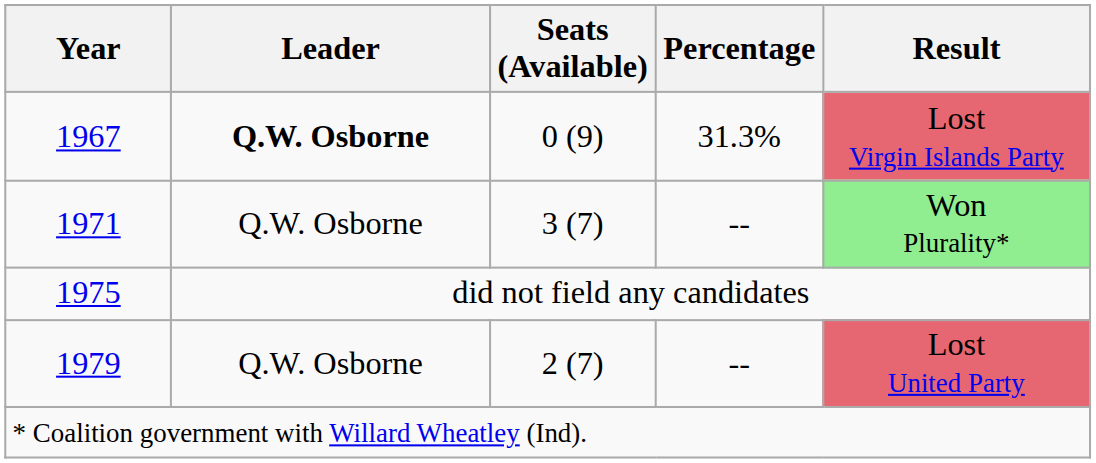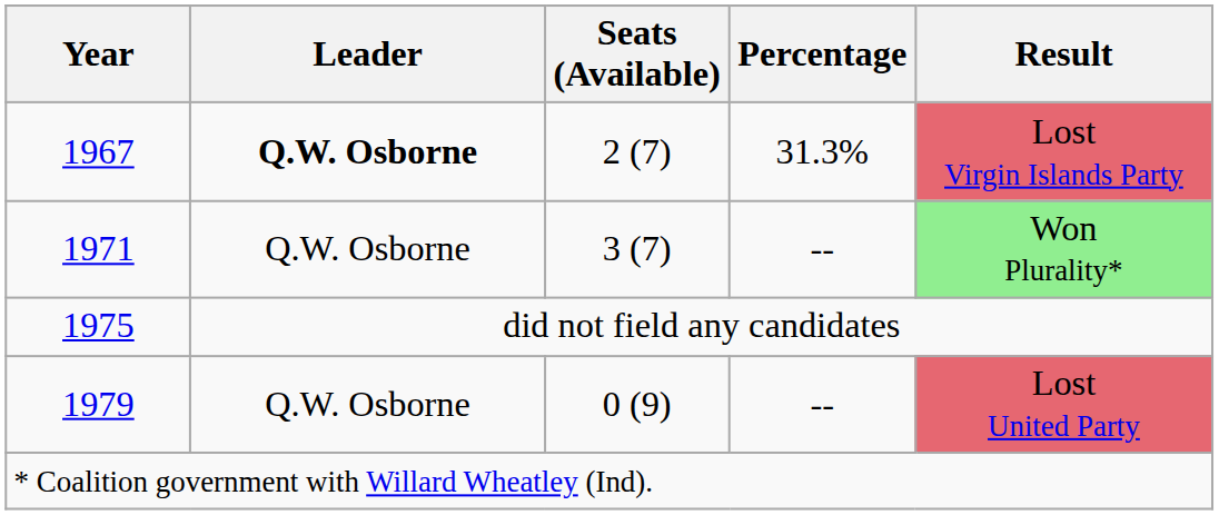 <table class="wikitable" style="margin: 1em auto 1em auto">
 <tr>
 <th align="center" width="75">Year</th>
 <th align="center" width="150">Leader</th>
 <th align="center" width="75">Seats (Available)</th>
 <th align="center" width="75">Percentage</th>
 <th align="center" width="125">Result</th>
 </tr>
 <tr>
 <td align="center"><a href='#'>1967</a></td>
 <td align="center"><strong>Q.W. Osborne</strong></td>
-<td align="center">0 (9)</td>
+<td align="center">2 (7)</td>
 <td align="center">31.3%</td>
 <td align="center" style="background: #E66771;">Lost<br><small><a href='#'>Virgin Islands Party</a></small></td>
 </tr>
 <tr>
 <td align="center"><a href='#'>1971</a></td>
 <td align="center">Q.W. Osborne</td>
 <td align="center">3 (7)</td>
 <td align="center">--</td>
 <td align="center" style="background: #90EE90;">Won<br><small>Plurality*</small></td>
 </tr>
 <tr>
 <td align="center"><a href='#'>1975</a></td>
 <td colspan="4" align="center">did not field any candidates</td>
 </tr>
 <tr>
 <td align="center"><a href='#'>1979</a></td>
 <td align="center">Q.W. Osborne</td>
-<td align="center">2 (7)</td>
+<td align="center">0 (9)</td>
 <td align="center">--</td>
 <td align="center" style="background: #E66771;">Lost<br><small><a href='#'>United Party</a></small></td>
 </tr>
 <tr>
 <td colspan="5"><small>* Coalition government with <a href='#'>Willard Wheatley</a> (Ind).</small></td>
 </tr>
 </table>
